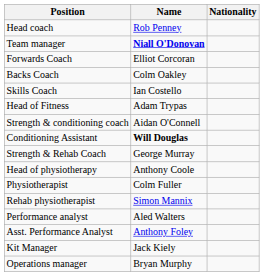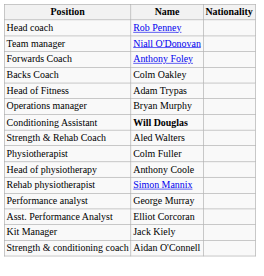 <table class="wikitable">
 <tr>
 <th>Position</th>
 <th>Name</th>
 <th>Nationality</th>
 </tr>
 <tr>
 <td>Head coach</td>
 <td><a href='#'>Rob Penney</a></td>
 <td></td>
 </tr>
 <tr>
 <td>Team manager</td>
-<td><strong><a href='#'>Niall O'Donovan</a></strong></td>
+<td><a href='#'>Niall O'Donovan</a></td>
 <td></td>
 </tr>
 <tr>
 <td>Forwards Coach</td>
-<td>Elliot Corcoran</td>
+<td><a href='#'>Anthony Foley</a></td>
 <td></td>
 </tr>
 <tr>
 <td>Backs Coach</td>
 <td>Colm Oakley</td>
 <td></td>
 </tr>
 <tr>
-<td>Skills Coach</td>
-<td>Ian Costello</td>
-<td></td>
-</tr>
-<tr>
 <td>Head of Fitness</td>
 <td>Adam Trypas</td>
 <td></td>
 </tr>
 <tr>
-<td>Strength & conditioning coach</td>
-<td>Aidan O'Connell</td>
+<td>Operations manager</td>
+<td>Bryan Murphy</td>
 <td></td>
 </tr>
 <tr>
 <td>Conditioning Assistant</td>
 <td><strong>Will Douglas</strong></td>
 <td></td>
 </tr>
 <tr>
 <td>Strength & Rehab Coach</td>
-<td>George Murray</td>
+<td>Aled Walters</td>
+<td></td>
+</tr>
+<tr>
+<td>Physiotherapist</td>
+<td>Colm Fuller</td>
 <td></td>
 </tr>
 <tr>
 <td>Head of physiotherapy</td>
 <td>Anthony Coole</td>
-<td></td>
-</tr>
-<tr>
-<td>Physiotherapist</td>
-<td>Colm Fuller</td>
 <td></td>
 </tr>
 <tr>
 <td>Rehab physiotherapist</td>
 <td><a href='#'>Simon Mannix</a></td>
 <td></td>
 </tr>
 <tr>
 <td>Performance analyst</td>
-<td>Aled Walters</td>
+<td>George Murray</td>
 <td></td>
 </tr>
 <tr>
 <td>Asst. Performance Analyst</td>
-<td><a href='#'>Anthony Foley</a></td>
+<td>Elliot Corcoran</td>
 <td></td>
 </tr>
 <tr>
 <td>Kit Manager</td>
 <td>Jack Kiely</td>
 <td></td>
 </tr>
 <tr>
-<td>Operations manager</td>
-<td>Bryan Murphy</td>
+<td>Strength & conditioning coach</td>
+<td>Aidan O'Connell</td>
 <td></td>
 </tr>
 </table>
